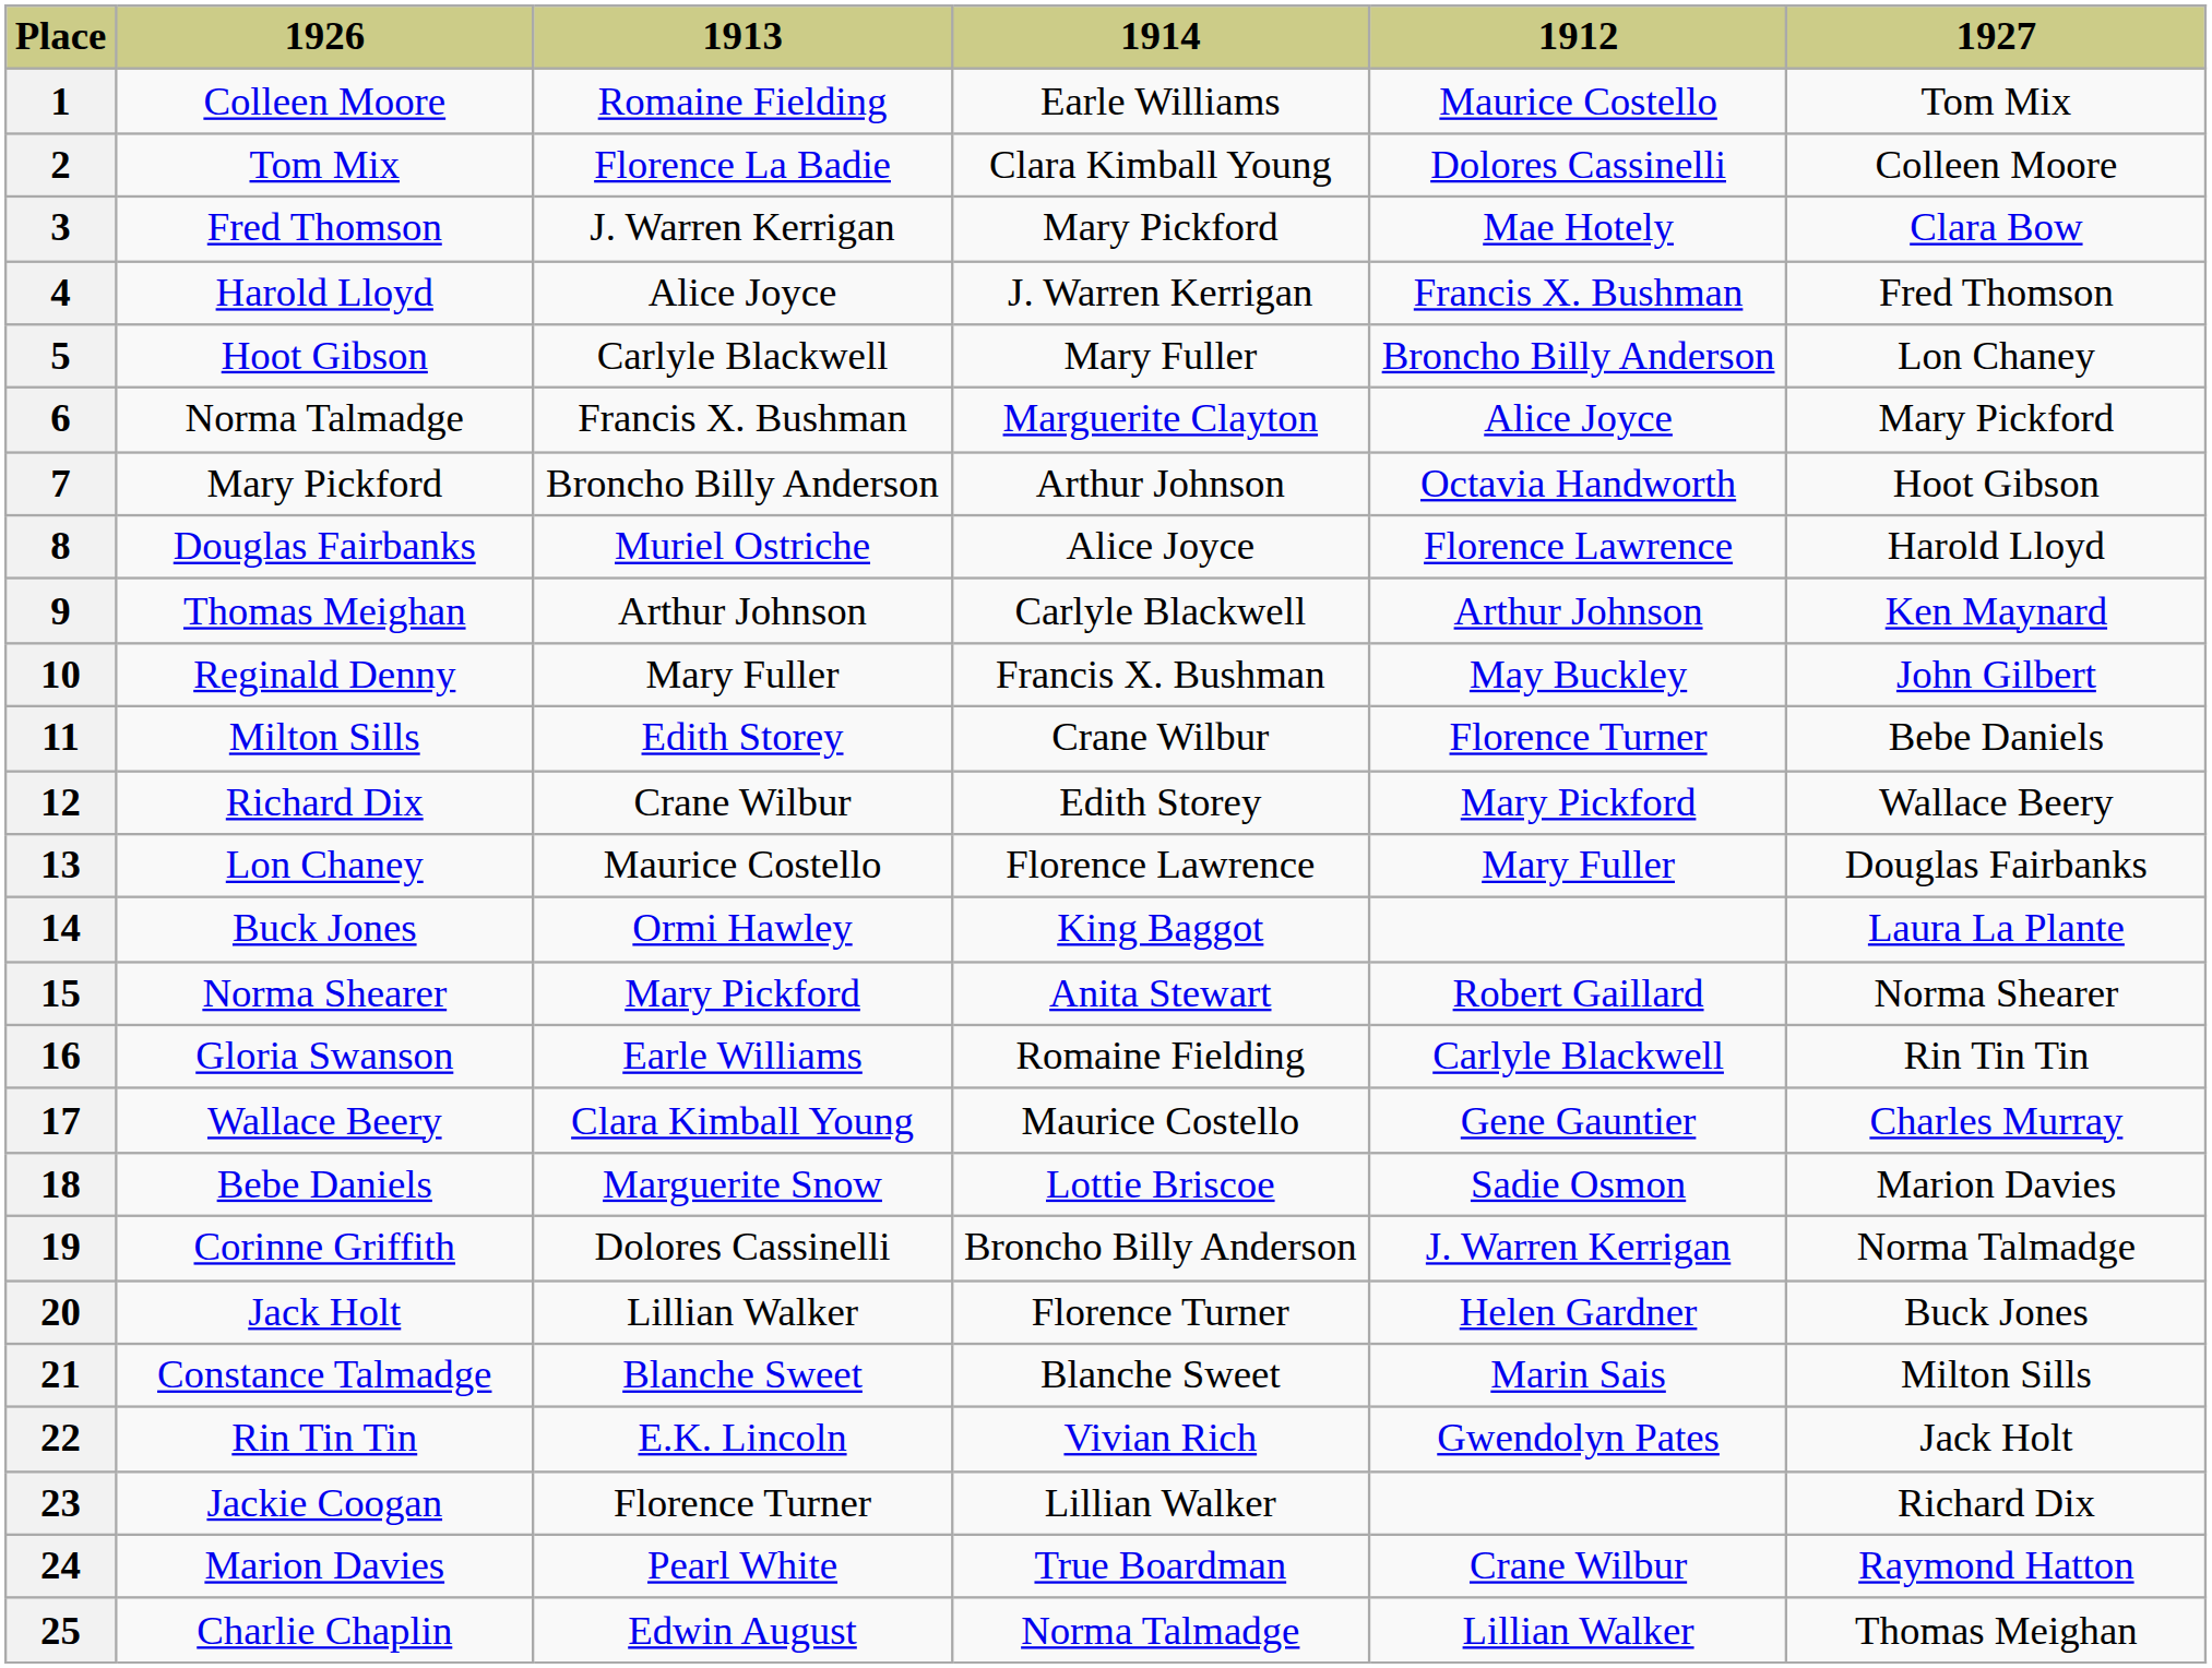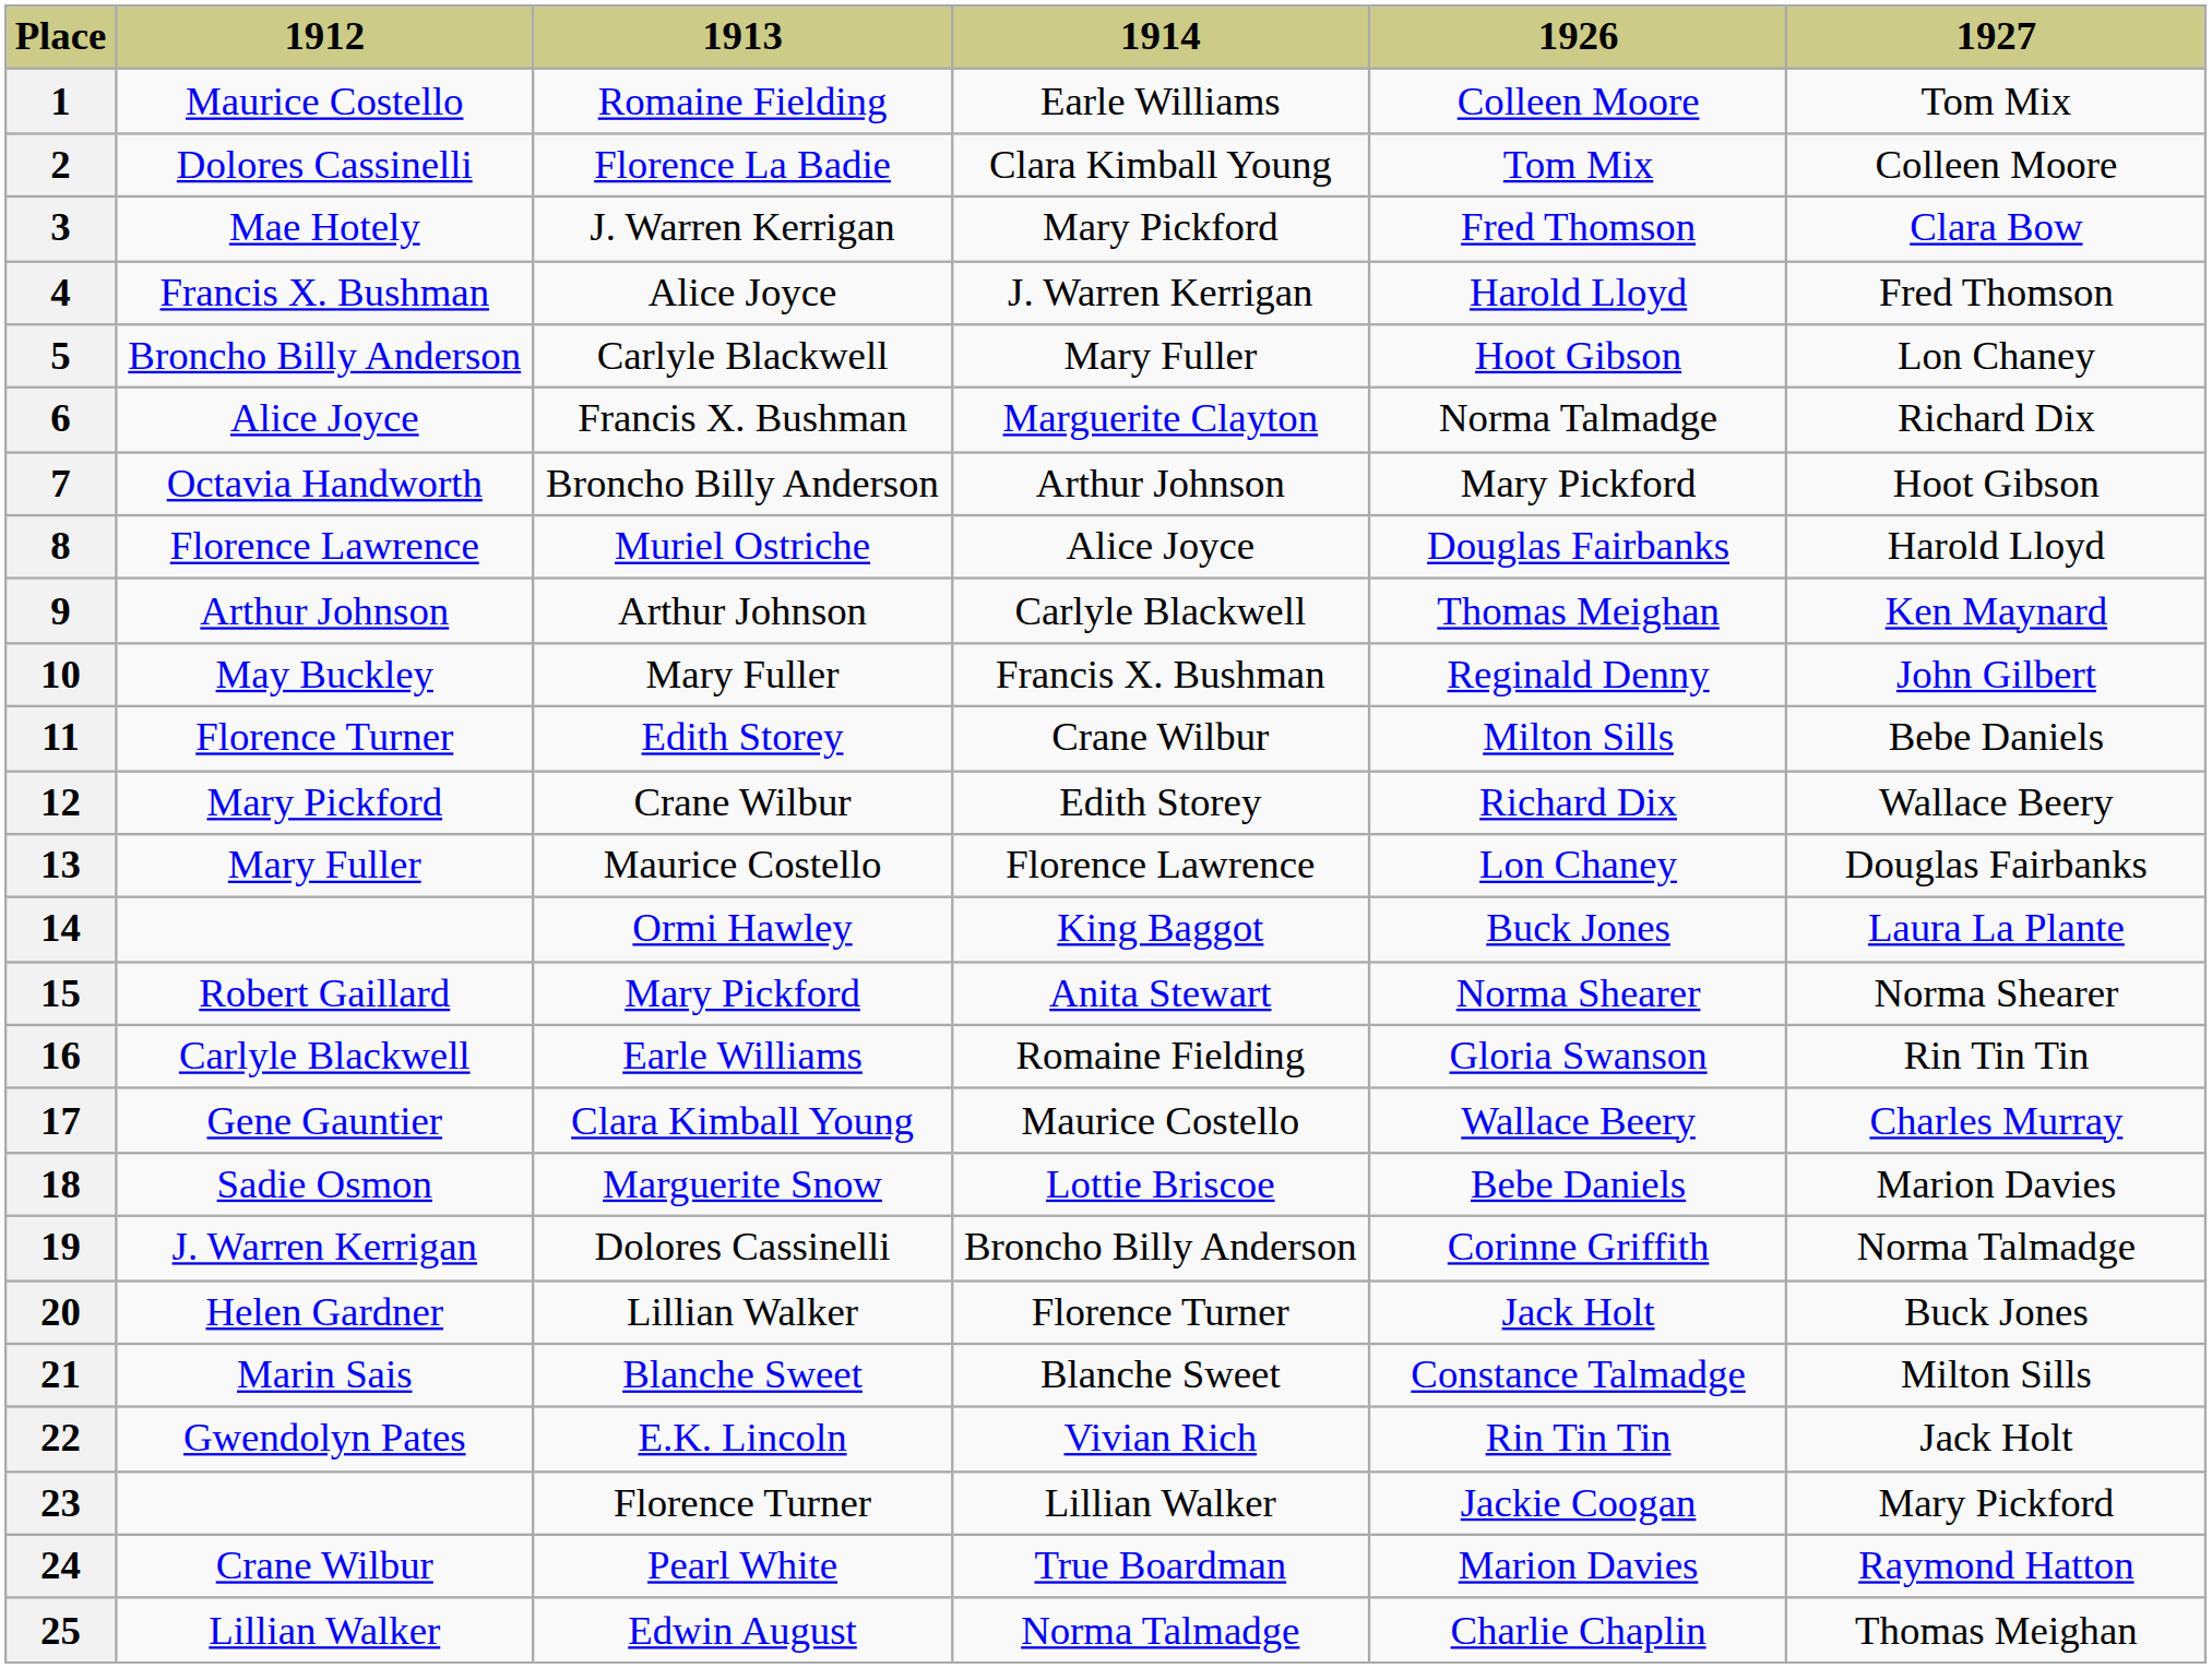 <table class="wikitable" style="text-align:center">
 <tr>
 <th scope="col" style="background:#CC8" width="5%">Place</th>
-<th scope="col" style="background:#CC8" width="19%">1926</th>
+<th scope="col" style="background:#CC8" width="19%">1912</th>
 <th scope="col" style="background:#CC8" width="19%">1913</th>
 <th scope="col" style="background:#CC8" width="19%">1914</th>
-<th scope="col" style="background:#CC8" width="19%">1912</th>
+<th scope="col" style="background:#CC8" width="19%">1926</th>
 <th scope="col" style="background:#CC8" width="19%">1927</th>
 </tr>
 <tr>
 <th scope="row">1</th>
-<td><a href='#'>Colleen Moore</a></td>
+<td><a href='#'>Maurice Costello</a></td>
 <td><a href='#'>Romaine Fielding</a></td>
 <td>Earle Williams</td>
-<td><a href='#'>Maurice Costello</a></td>
+<td><a href='#'>Colleen Moore</a></td>
 <td>Tom Mix</td>
 </tr>
 <tr>
 <th scope="row">2</th>
-<td><a href='#'>Tom Mix</a></td>
+<td><a href='#'>Dolores Cassinelli</a></td>
 <td><a href='#'>Florence La Badie</a></td>
 <td>Clara Kimball Young</td>
-<td><a href='#'>Dolores Cassinelli</a></td>
+<td><a href='#'>Tom Mix</a></td>
 <td>Colleen Moore</td>
 </tr>
 <tr>
 <th scope="row">3</th>
-<td><a href='#'>Fred Thomson</a></td>
+<td><a href='#'>Mae Hotely</a></td>
 <td>J. Warren Kerrigan</td>
 <td>Mary Pickford</td>
-<td><a href='#'>Mae Hotely</a></td>
+<td><a href='#'>Fred Thomson</a></td>
 <td><a href='#'>Clara Bow</a></td>
 </tr>
 <tr>
 <th scope="row">4</th>
-<td><a href='#'>Harold Lloyd</a></td>
+<td><a href='#'>Francis X. Bushman</a></td>
 <td>Alice Joyce</td>
 <td>J. Warren Kerrigan</td>
-<td><a href='#'>Francis X. Bushman</a></td>
+<td><a href='#'>Harold Lloyd</a></td>
 <td>Fred Thomson</td>
 </tr>
 <tr>
 <th scope="row">5</th>
-<td><a href='#'>Hoot Gibson</a></td>
+<td><a href='#'>Broncho Billy Anderson</a></td>
 <td>Carlyle Blackwell</td>
 <td>Mary Fuller</td>
-<td><a href='#'>Broncho Billy Anderson</a></td>
+<td><a href='#'>Hoot Gibson</a></td>
 <td>Lon Chaney</td>
 </tr>
 <tr>
 <th scope="row">6</th>
-<td>Norma Talmadge</td>
+<td><a href='#'>Alice Joyce</a></td>
 <td>Francis X. Bushman</td>
 <td><a href='#'>Marguerite Clayton</a></td>
-<td><a href='#'>Alice Joyce</a></td>
-<td>Mary Pickford</td>
+<td>Norma Talmadge</td>
+<td>Richard Dix</td>
 </tr>
 <tr>
 <th scope="row">7</th>
-<td>Mary Pickford</td>
+<td><a href='#'>Octavia Handworth</a></td>
 <td>Broncho Billy Anderson</td>
 <td>Arthur Johnson</td>
-<td><a href='#'>Octavia Handworth</a></td>
+<td>Mary Pickford</td>
 <td>Hoot Gibson</td>
 </tr>
 <tr>
 <th scope="row">8</th>
-<td><a href='#'>Douglas Fairbanks</a></td>
+<td><a href='#'>Florence Lawrence</a></td>
 <td><a href='#'>Muriel Ostriche</a></td>
 <td>Alice Joyce</td>
-<td><a href='#'>Florence Lawrence</a></td>
+<td><a href='#'>Douglas Fairbanks</a></td>
 <td>Harold Lloyd</td>
 </tr>
 <tr>
 <th scope="row">9</th>
-<td><a href='#'>Thomas Meighan</a></td>
+<td><a href='#'>Arthur Johnson</a></td>
 <td>Arthur Johnson</td>
 <td>Carlyle Blackwell</td>
-<td><a href='#'>Arthur Johnson</a></td>
+<td><a href='#'>Thomas Meighan</a></td>
 <td><a href='#'>Ken Maynard</a></td>
 </tr>
 <tr>
 <th scope="row">10</th>
-<td><a href='#'>Reginald Denny</a></td>
+<td><a href='#'>May Buckley</a></td>
 <td>Mary Fuller</td>
 <td>Francis X. Bushman</td>
-<td><a href='#'>May Buckley</a></td>
+<td><a href='#'>Reginald Denny</a></td>
 <td><a href='#'>John Gilbert</a></td>
 </tr>
 <tr>
 <th scope="row">11</th>
-<td><a href='#'>Milton Sills</a></td>
+<td><a href='#'>Florence Turner</a></td>
 <td><a href='#'>Edith Storey</a></td>
 <td>Crane Wilbur</td>
-<td><a href='#'>Florence Turner</a></td>
+<td><a href='#'>Milton Sills</a></td>
 <td>Bebe Daniels</td>
 </tr>
 <tr>
 <th scope="row">12</th>
-<td><a href='#'>Richard Dix</a></td>
+<td><a href='#'>Mary Pickford</a></td>
 <td>Crane Wilbur</td>
 <td>Edith Storey</td>
-<td><a href='#'>Mary Pickford</a></td>
+<td><a href='#'>Richard Dix</a></td>
 <td>Wallace Beery</td>
 </tr>
 <tr>
 <th scope="row">13</th>
-<td><a href='#'>Lon Chaney</a></td>
+<td><a href='#'>Mary Fuller</a></td>
 <td>Maurice Costello</td>
 <td>Florence Lawrence</td>
-<td><a href='#'>Mary Fuller</a></td>
+<td><a href='#'>Lon Chaney</a></td>
 <td>Douglas Fairbanks</td>
 </tr>
 <tr>
 <th scope="row">14</th>
-<td><a href='#'>Buck Jones</a></td>
+<td></td>
 <td><a href='#'>Ormi Hawley</a></td>
 <td><a href='#'>King Baggot</a></td>
-<td></td>
+<td><a href='#'>Buck Jones</a></td>
 <td><a href='#'>Laura La Plante</a></td>
 </tr>
 <tr>
 <th scope="row">15</th>
-<td><a href='#'>Norma Shearer</a></td>
+<td><a href='#'>Robert Gaillard</a></td>
 <td><a href='#'>Mary Pickford</a></td>
 <td><a href='#'>Anita Stewart</a></td>
-<td><a href='#'>Robert Gaillard</a></td>
+<td><a href='#'>Norma Shearer</a></td>
 <td>Norma Shearer</td>
 </tr>
 <tr>
 <th scope="row">16</th>
-<td><a href='#'>Gloria Swanson</a></td>
+<td><a href='#'>Carlyle Blackwell</a></td>
 <td><a href='#'>Earle Williams</a></td>
 <td>Romaine Fielding</td>
-<td><a href='#'>Carlyle Blackwell</a></td>
+<td><a href='#'>Gloria Swanson</a></td>
 <td>Rin Tin Tin</td>
 </tr>
 <tr>
 <th scope="row">17</th>
-<td><a href='#'>Wallace Beery</a></td>
+<td><a href='#'>Gene Gauntier</a></td>
 <td><a href='#'>Clara Kimball Young</a></td>
 <td>Maurice Costello</td>
-<td><a href='#'>Gene Gauntier</a></td>
+<td><a href='#'>Wallace Beery</a></td>
 <td><a href='#'>Charles Murray</a></td>
 </tr>
 <tr>
 <th scope="row">18</th>
-<td><a href='#'>Bebe Daniels</a></td>
+<td><a href='#'>Sadie Osmon</a></td>
 <td><a href='#'>Marguerite Snow</a></td>
 <td><a href='#'>Lottie Briscoe</a></td>
-<td><a href='#'>Sadie Osmon</a></td>
+<td><a href='#'>Bebe Daniels</a></td>
 <td>Marion Davies</td>
 </tr>
 <tr>
 <th scope="row">19</th>
-<td><a href='#'>Corinne Griffith</a></td>
+<td><a href='#'>J. Warren Kerrigan</a></td>
 <td>Dolores Cassinelli</td>
 <td>Broncho Billy Anderson</td>
-<td><a href='#'>J. Warren Kerrigan</a></td>
+<td><a href='#'>Corinne Griffith</a></td>
 <td>Norma Talmadge</td>
 </tr>
 <tr>
 <th scope="row">20</th>
-<td><a href='#'>Jack Holt</a></td>
+<td><a href='#'>Helen Gardner</a></td>
 <td>Lillian Walker</td>
 <td>Florence Turner</td>
-<td><a href='#'>Helen Gardner</a></td>
+<td><a href='#'>Jack Holt</a></td>
 <td>Buck Jones</td>
 </tr>
 <tr>
 <th scope="row">21</th>
-<td><a href='#'>Constance Talmadge</a></td>
+<td><a href='#'>Marin Sais</a></td>
 <td><a href='#'>Blanche Sweet</a></td>
 <td>Blanche Sweet</td>
-<td><a href='#'>Marin Sais</a></td>
+<td><a href='#'>Constance Talmadge</a></td>
 <td>Milton Sills</td>
 </tr>
 <tr>
 <th scope="row">22</th>
-<td><a href='#'>Rin Tin Tin</a></td>
+<td><a href='#'>Gwendolyn Pates</a></td>
 <td><a href='#'>E.K. Lincoln</a></td>
 <td><a href='#'>Vivian Rich</a></td>
-<td><a href='#'>Gwendolyn Pates</a></td>
+<td><a href='#'>Rin Tin Tin</a></td>
 <td>Jack Holt</td>
 </tr>
 <tr>
 <th scope="row">23</th>
-<td><a href='#'>Jackie Coogan</a></td>
+<td></td>
 <td>Florence Turner</td>
 <td>Lillian Walker</td>
-<td></td>
-<td>Richard Dix</td>
+<td><a href='#'>Jackie Coogan</a></td>
+<td>Mary Pickford</td>
 </tr>
 <tr>
 <th scope="row">24</th>
-<td><a href='#'>Marion Davies</a></td>
+<td><a href='#'>Crane Wilbur</a></td>
 <td><a href='#'>Pearl White</a></td>
 <td><a href='#'>True Boardman</a></td>
-<td><a href='#'>Crane Wilbur</a></td>
+<td><a href='#'>Marion Davies</a></td>
 <td><a href='#'>Raymond Hatton</a></td>
 </tr>
 <tr>
 <th scope="row">25</th>
-<td><a href='#'>Charlie Chaplin</a></td>
+<td><a href='#'>Lillian Walker</a></td>
 <td><a href='#'>Edwin August</a></td>
 <td><a href='#'>Norma Talmadge</a></td>
-<td><a href='#'>Lillian Walker</a></td>
+<td><a href='#'>Charlie Chaplin</a></td>
 <td>Thomas Meighan</td>
 </tr>
 </table>
